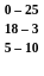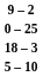 <table style="text-align:center">
 <tr>
 <th width=200></th>
 <th width=100></th>
 <th width=200></th>
+</tr>
+<tr>
+<td align=right></td>
+<td><strong>9 – 2</strong></td>
+<td align=left></td>
 </tr>
 <tr>
 <td align=right></td>
 <td><strong>0 – 25</strong></td>
 <td align=left></td>
 </tr>
 <tr>
 <td align=right></td>
 <td><strong>18 – 3</strong></td>
 <td align=left></td>
 </tr>
 <tr>
 <td align=right></td>
 <td><strong>5 – 10</strong></td>
 <td align=left></td>
 </tr>
 </table>
